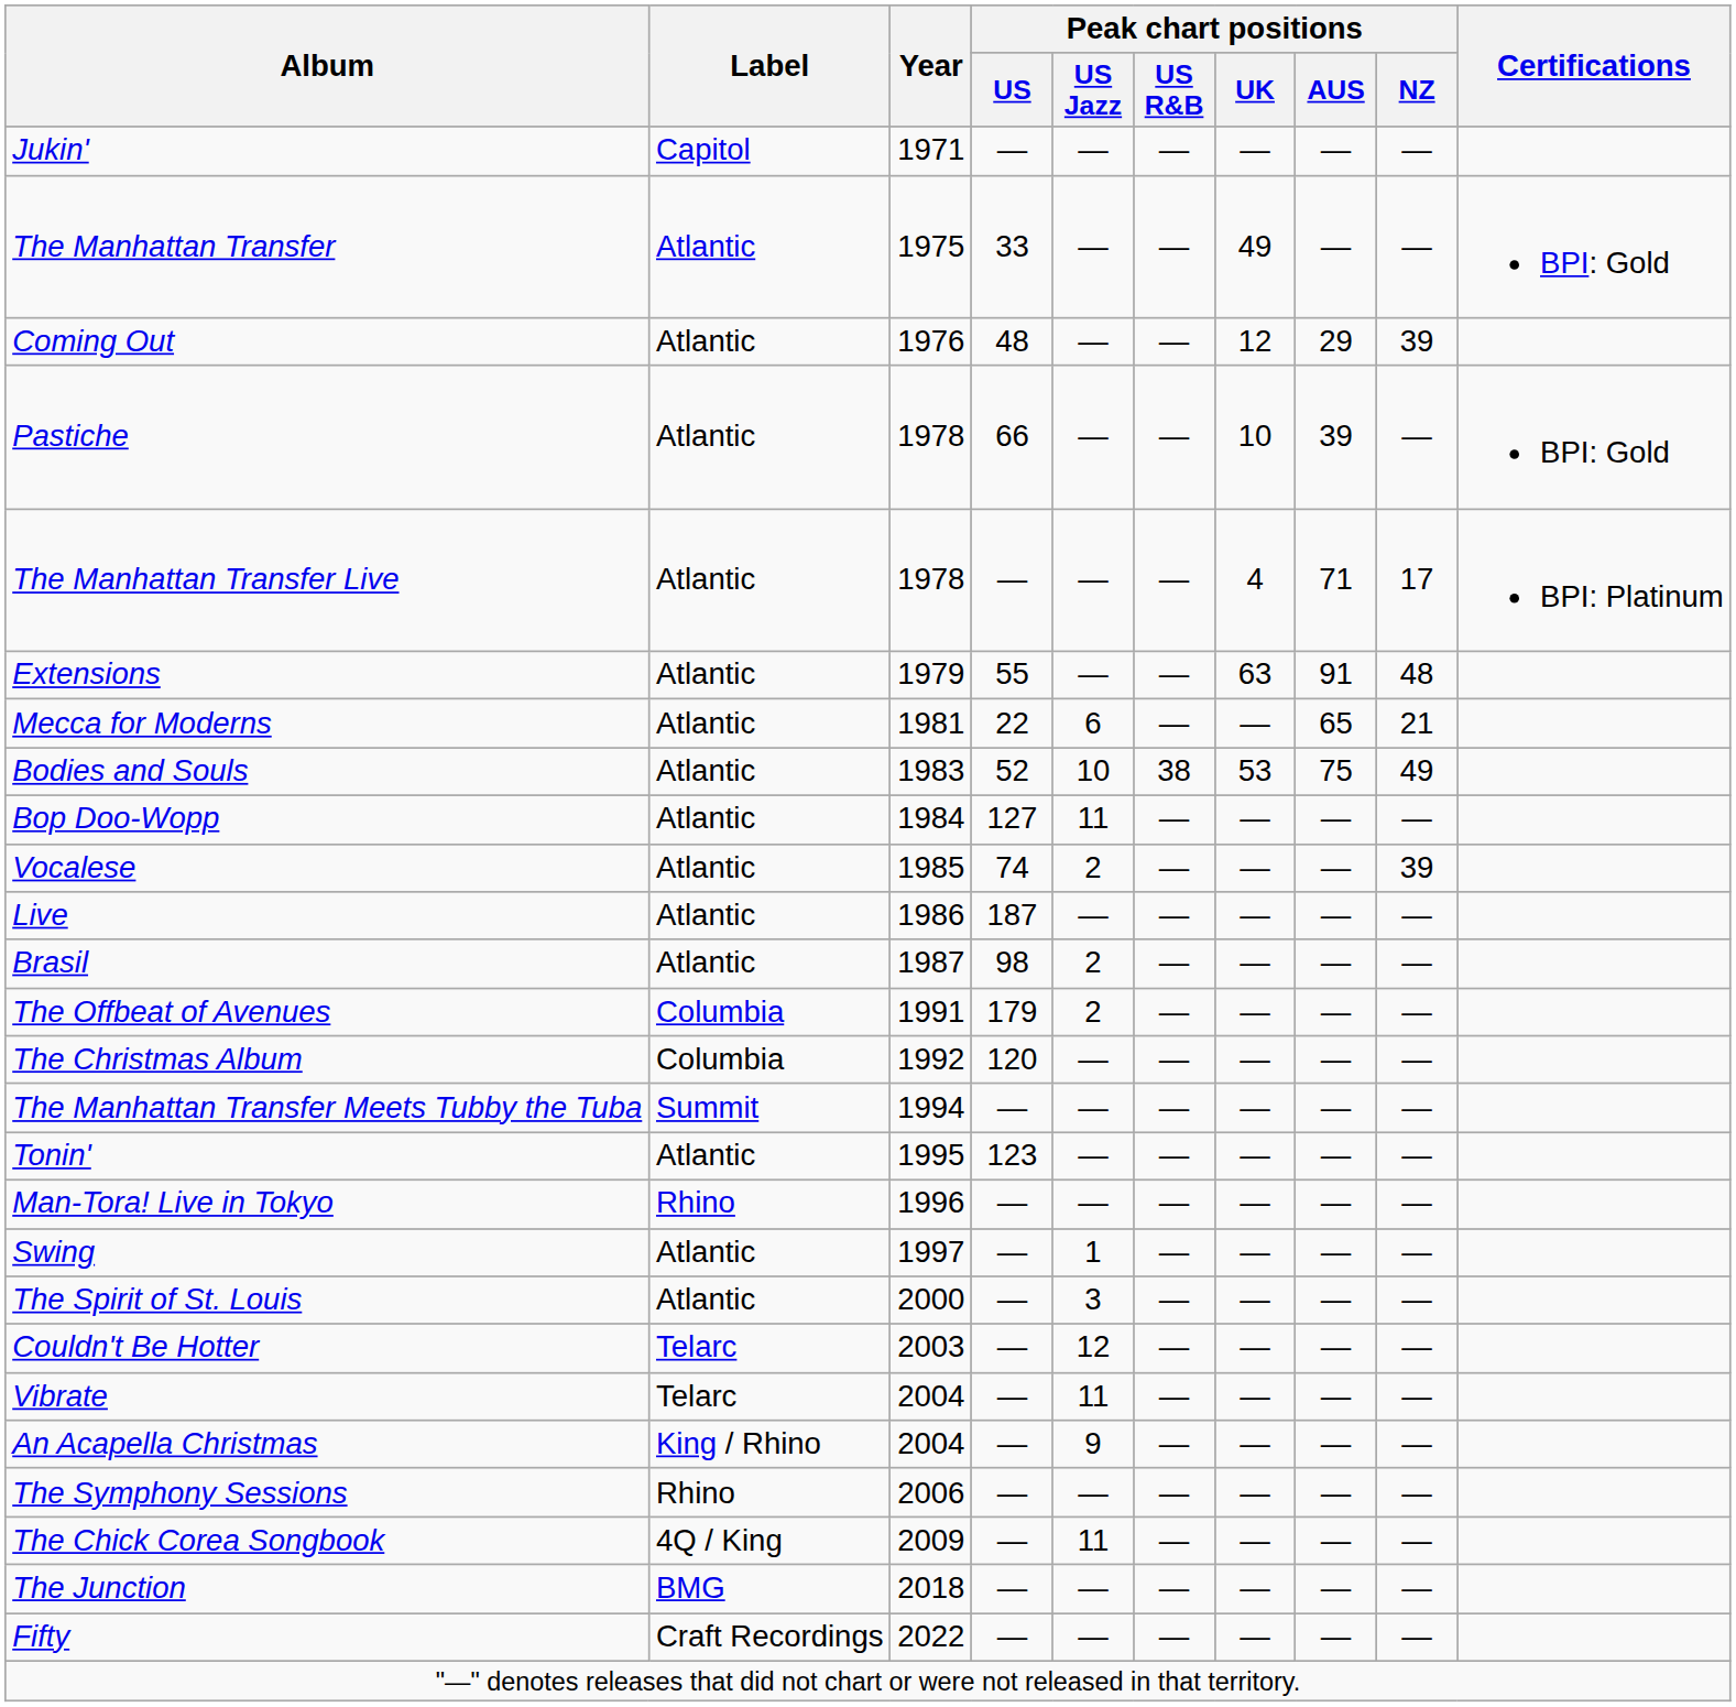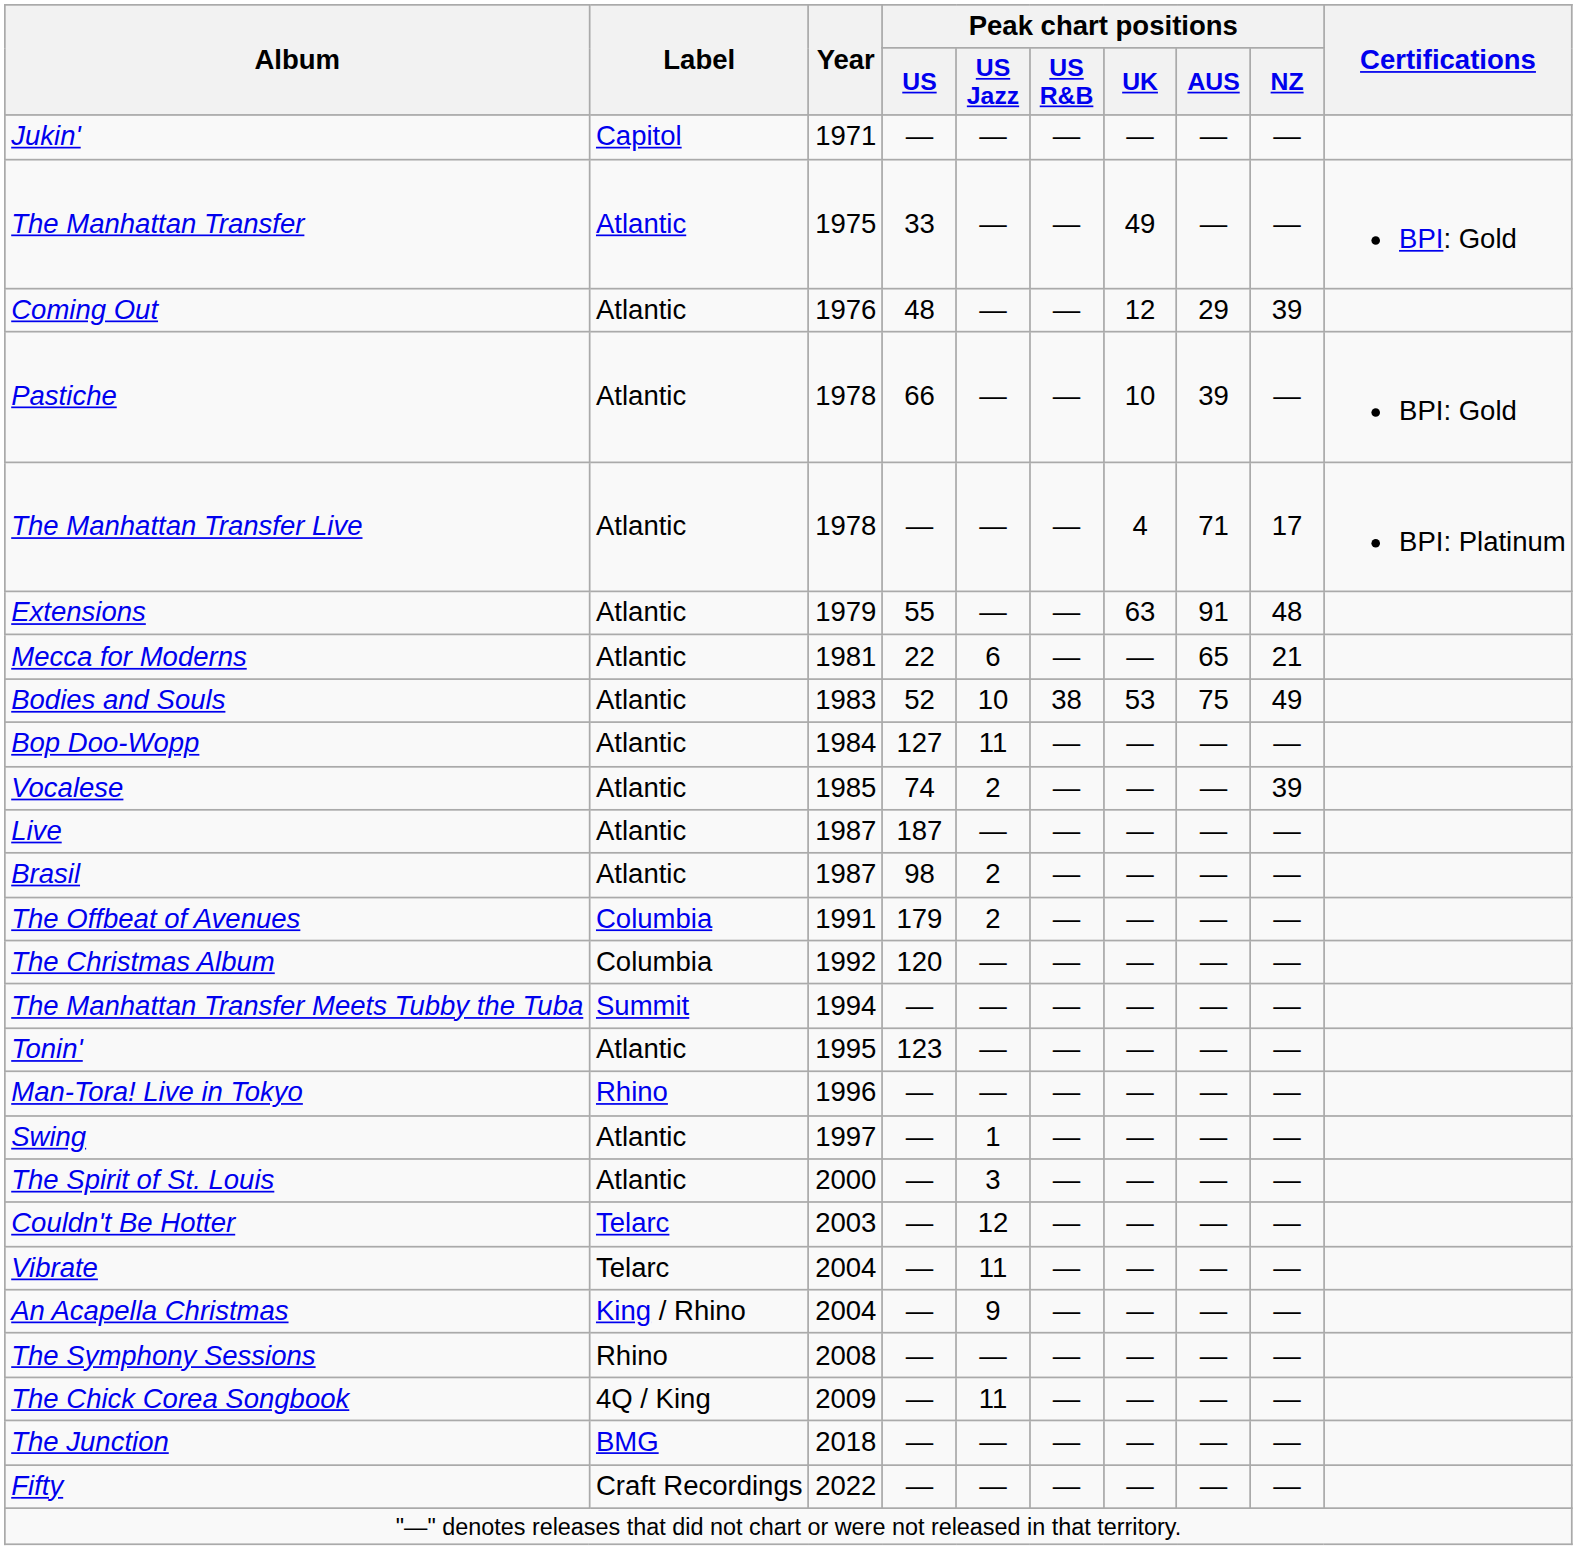 <table class="wikitable">
 <tr>
 <th scope="col" rowspan="2">Album</th>
 <th scope="col" rowspan="2">Label</th>
 <th scope="col" rowspan="2">Year</th>
 <th scope="col" colspan="6">Peak chart positions</th>
 <th scope="col" rowspan="2"><a href='#'>Certifications</a></th>
 </tr>
 <tr>
 <th scope="col" style="width:2.5em;font-size:90%;"><a href='#'>US</a><br></th>
 <th scope="col" style="width:2.5em;font-size:90%;"><a href='#'>US Jazz</a><br></th>
 <th scope="col" style="width:2.5em;font-size:90%;"><a href='#'>US R&B</a><br></th>
 <th scope="col" style="width:2.5em;font-size:90%;"><a href='#'>UK</a><br></th>
 <th scope="col" style="width:2.5em;font-size:90%;"><a href='#'>AUS</a><br></th>
 <th scope="col" style="width:2.5em;font-size:90%;"><a href='#'>NZ</a><br></th>
 </tr>
 <tr>
 <td><em><a href='#'>Jukin'</a></em></td>
 <td><a href='#'>Capitol</a></td>
 <td>1971</td>
 <td style="text-align:center;">—</td>
 <td style="text-align:center;">—</td>
 <td style="text-align:center;">—</td>
 <td style="text-align:center;">—</td>
 <td style="text-align:center;">—</td>
 <td style="text-align:center;">—</td>
 <td></td>
 </tr>
 <tr>
 <td><em><a href='#'>The Manhattan Transfer</a></em></td>
 <td><a href='#'>Atlantic</a></td>
 <td>1975</td>
 <td style="text-align:center;">33</td>
 <td style="text-align:center;">—</td>
 <td style="text-align:center;">—</td>
 <td style="text-align:center;">49</td>
 <td style="text-align:center;">—</td>
 <td style="text-align:center;">—</td>
 <td><br><ul><li><a href='#'>BPI</a>: Gold</li></ul></td>
 </tr>
 <tr>
 <td><em><a href='#'>Coming Out</a></em></td>
 <td>Atlantic</td>
 <td>1976</td>
 <td style="text-align:center;">48</td>
 <td style="text-align:center;">—</td>
 <td style="text-align:center;">—</td>
 <td style="text-align:center;">12</td>
 <td style="text-align:center;">29</td>
 <td style="text-align:center;">39</td>
 <td></td>
 </tr>
 <tr>
 <td><em><a href='#'>Pastiche</a></em></td>
 <td>Atlantic</td>
 <td>1978</td>
 <td style="text-align:center;">66</td>
 <td style="text-align:center;">—</td>
 <td style="text-align:center;">—</td>
 <td style="text-align:center;">10</td>
 <td style="text-align:center;">39</td>
 <td style="text-align:center;">—</td>
 <td><br><ul><li>BPI: Gold</li></ul></td>
 </tr>
 <tr>
 <td><em><a href='#'>The Manhattan Transfer Live</a></em></td>
 <td>Atlantic</td>
 <td>1978</td>
 <td style="text-align:center;">—</td>
 <td style="text-align:center;">—</td>
 <td style="text-align:center;">—</td>
 <td style="text-align:center;">4</td>
 <td style="text-align:center;">71</td>
 <td style="text-align:center;">17</td>
 <td><br><ul><li>BPI: Platinum</li></ul></td>
 </tr>
 <tr>
 <td><em><a href='#'>Extensions</a></em></td>
 <td>Atlantic</td>
 <td>1979</td>
 <td style="text-align:center;">55</td>
 <td style="text-align:center;">—</td>
 <td style="text-align:center;">—</td>
 <td style="text-align:center;">63</td>
 <td style="text-align:center;">91</td>
 <td style="text-align:center;">48</td>
 <td></td>
 </tr>
 <tr>
 <td><em><a href='#'>Mecca for Moderns</a></em></td>
 <td>Atlantic</td>
 <td>1981</td>
 <td style="text-align:center;">22</td>
 <td style="text-align:center;">6</td>
 <td style="text-align:center;">—</td>
 <td style="text-align:center;">—</td>
 <td style="text-align:center;">65</td>
 <td style="text-align:center;">21</td>
 <td></td>
 </tr>
 <tr>
 <td><em><a href='#'>Bodies and Souls</a></em></td>
 <td>Atlantic</td>
 <td>1983</td>
 <td style="text-align:center;">52</td>
 <td style="text-align:center;">10</td>
 <td style="text-align:center;">38</td>
 <td style="text-align:center;">53</td>
 <td style="text-align:center;">75</td>
 <td style="text-align:center;">49</td>
 <td></td>
 </tr>
 <tr>
 <td><em><a href='#'>Bop Doo-Wopp</a></em></td>
 <td>Atlantic</td>
 <td>1984</td>
 <td style="text-align:center;">127</td>
 <td style="text-align:center;">11</td>
 <td style="text-align:center;">—</td>
 <td style="text-align:center;">—</td>
 <td style="text-align:center;">—</td>
 <td style="text-align:center;">—</td>
 <td></td>
 </tr>
 <tr>
 <td><em><a href='#'>Vocalese</a></em></td>
 <td>Atlantic</td>
 <td>1985</td>
 <td style="text-align:center;">74</td>
 <td style="text-align:center;">2</td>
 <td style="text-align:center;">—</td>
 <td style="text-align:center;">—</td>
 <td style="text-align:center;">—</td>
 <td style="text-align:center;">39</td>
 <td></td>
 </tr>
 <tr>
 <td><em><a href='#'>Live</a></em></td>
 <td>Atlantic</td>
-<td>1986</td>
+<td>1987</td>
 <td style="text-align:center;">187</td>
 <td style="text-align:center;">—</td>
 <td style="text-align:center;">—</td>
 <td style="text-align:center;">—</td>
 <td style="text-align:center;">—</td>
 <td style="text-align:center;">—</td>
 <td></td>
 </tr>
 <tr>
 <td><em><a href='#'>Brasil</a></em></td>
 <td>Atlantic</td>
 <td>1987</td>
 <td style="text-align:center;">98</td>
 <td style="text-align:center;">2</td>
 <td style="text-align:center;">—</td>
 <td style="text-align:center;">—</td>
 <td style="text-align:center;">—</td>
 <td style="text-align:center;">—</td>
 <td></td>
 </tr>
 <tr>
 <td><em><a href='#'>The Offbeat of Avenues</a></em></td>
 <td><a href='#'>Columbia</a></td>
 <td>1991</td>
 <td style="text-align:center;">179</td>
 <td style="text-align:center;">2</td>
 <td style="text-align:center;">—</td>
 <td style="text-align:center;">—</td>
 <td style="text-align:center;">—</td>
 <td style="text-align:center;">—</td>
 <td></td>
 </tr>
 <tr>
 <td><em><a href='#'>The Christmas Album</a></em></td>
 <td>Columbia</td>
 <td>1992</td>
 <td style="text-align:center;">120</td>
 <td style="text-align:center;">—</td>
 <td style="text-align:center;">—</td>
 <td style="text-align:center;">—</td>
 <td style="text-align:center;">—</td>
 <td style="text-align:center;">—</td>
 <td></td>
 </tr>
 <tr>
 <td><em><a href='#'>The Manhattan Transfer Meets Tubby the Tuba</a></em></td>
 <td><a href='#'>Summit</a></td>
 <td>1994</td>
 <td style="text-align:center;">—</td>
 <td style="text-align:center;">—</td>
 <td style="text-align:center;">—</td>
 <td style="text-align:center;">—</td>
 <td style="text-align:center;">—</td>
 <td style="text-align:center;">—</td>
 <td></td>
 </tr>
 <tr>
 <td><em><a href='#'>Tonin'</a></em></td>
 <td>Atlantic</td>
 <td>1995</td>
 <td style="text-align:center;">123</td>
 <td style="text-align:center;">—</td>
 <td style="text-align:center;">—</td>
 <td style="text-align:center;">—</td>
 <td style="text-align:center;">—</td>
 <td style="text-align:center;">—</td>
 <td></td>
 </tr>
 <tr>
 <td><em><a href='#'>Man-Tora! Live in Tokyo</a></em></td>
 <td><a href='#'>Rhino</a></td>
 <td>1996</td>
 <td style="text-align:center;">—</td>
 <td style="text-align:center;">—</td>
 <td style="text-align:center;">—</td>
 <td style="text-align:center;">—</td>
 <td style="text-align:center;">—</td>
 <td style="text-align:center;">—</td>
 <td></td>
 </tr>
 <tr>
 <td><em><a href='#'>Swing</a></em></td>
 <td>Atlantic</td>
 <td>1997</td>
 <td style="text-align:center;">—</td>
 <td style="text-align:center;">1</td>
 <td style="text-align:center;">—</td>
 <td style="text-align:center;">—</td>
 <td style="text-align:center;">—</td>
 <td style="text-align:center;">—</td>
 <td></td>
 </tr>
 <tr>
 <td><em><a href='#'>The Spirit of St. Louis</a></em></td>
 <td>Atlantic</td>
 <td>2000</td>
 <td style="text-align:center;">—</td>
 <td style="text-align:center;">3</td>
 <td style="text-align:center;">—</td>
 <td style="text-align:center;">—</td>
 <td style="text-align:center;">—</td>
 <td style="text-align:center;">—</td>
 <td></td>
 </tr>
 <tr>
 <td><em><a href='#'>Couldn't Be Hotter</a></em></td>
 <td><a href='#'>Telarc</a></td>
 <td>2003</td>
 <td style="text-align:center;">—</td>
 <td style="text-align:center;">12</td>
 <td style="text-align:center;">—</td>
 <td style="text-align:center;">—</td>
 <td style="text-align:center;">—</td>
 <td style="text-align:center;">—</td>
 <td></td>
 </tr>
 <tr>
 <td><em><a href='#'>Vibrate</a></em></td>
 <td>Telarc</td>
 <td>2004</td>
 <td style="text-align:center;">—</td>
 <td style="text-align:center;">11</td>
 <td style="text-align:center;">—</td>
 <td style="text-align:center;">—</td>
 <td style="text-align:center;">—</td>
 <td style="text-align:center;">—</td>
 <td></td>
 </tr>
 <tr>
 <td><em><a href='#'>An Acapella Christmas</a></em></td>
 <td><a href='#'>King</a> / Rhino</td>
 <td>2004</td>
 <td style="text-align:center;">—</td>
 <td style="text-align:center;">9</td>
 <td style="text-align:center;">—</td>
 <td style="text-align:center;">—</td>
 <td style="text-align:center;">—</td>
 <td style="text-align:center;">—</td>
 <td></td>
 </tr>
 <tr>
 <td><em><a href='#'>The Symphony Sessions</a></em></td>
 <td>Rhino</td>
-<td>2006</td>
+<td>2008</td>
 <td style="text-align:center;">—</td>
 <td style="text-align:center;">—</td>
 <td style="text-align:center;">—</td>
 <td style="text-align:center;">—</td>
 <td style="text-align:center;">—</td>
 <td style="text-align:center;">—</td>
 <td></td>
 </tr>
 <tr>
 <td><em><a href='#'>The Chick Corea Songbook</a></em></td>
 <td>4Q / King</td>
 <td>2009</td>
 <td style="text-align:center;">—</td>
 <td style="text-align:center;">11</td>
 <td style="text-align:center;">—</td>
 <td style="text-align:center;">—</td>
 <td style="text-align:center;">—</td>
 <td style="text-align:center;">—</td>
 <td></td>
 </tr>
 <tr>
 <td><em><a href='#'>The Junction</a></em></td>
 <td><a href='#'>BMG</a></td>
 <td>2018</td>
 <td style="text-align:center;">—</td>
 <td style="text-align:center;">—</td>
 <td style="text-align:center;">—</td>
 <td style="text-align:center;">—</td>
 <td style="text-align:center;">—</td>
 <td style="text-align:center;">—</td>
 <td></td>
 </tr>
 <tr>
 <td><em><a href='#'>Fifty</a></em></td>
 <td>Craft Recordings</td>
 <td>2022</td>
 <td style="text-align:center;">—</td>
 <td style="text-align:center;">—</td>
 <td style="text-align:center;">—</td>
 <td style="text-align:center;">—</td>
 <td style="text-align:center;">—</td>
 <td style="text-align:center;">—</td>
 <td></td>
 </tr>
 <tr>
 <td colspan="10" style="text-align:center; font-size:85%;">"—" denotes releases that did not chart or were not released in that territory.</td>
 </tr>
 </table>
